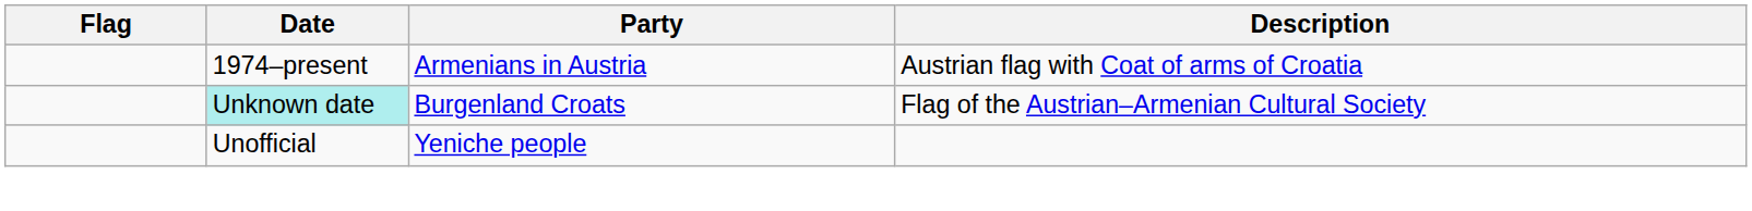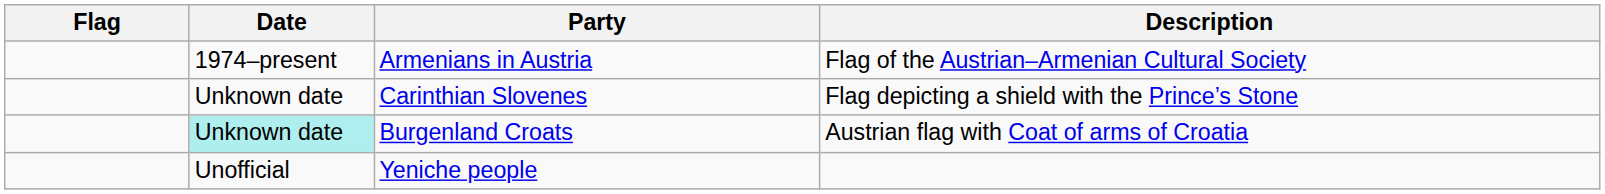 <table class="wikitable">
 <tr>
 <th scope="col" style="width:120px;">Flag</th>
 <th scope="col" style="width:120px;">Date</th>
 <th scope="col" style="width:300px;">Party</th>
 <th scope="col" style="width:530px;">Description</th>
 </tr>
 <tr>
 <td></td>
 <td>1974–present</td>
 <td><a href='#'>Armenians in Austria</a></td>
-<td>Austrian flag with <a href='#'>Coat of arms of Croatia</a></td>
+<td>Flag of the <a href='#'>Austrian–Armenian Cultural Society</a></td>
+</tr>
+<tr>
+<td></td>
+<td>Unknown date</td>
+<td><a href='#'>Carinthian Slovenes</a></td>
+<td>Flag depicting a shield with the <a href='#'>Prince’s Stone</a></td>
 </tr>
 <tr>
 <td></td>
 <td style="background: paleturquoise;">Unknown date</td>
 <td><a href='#'>Burgenland Croats</a></td>
-<td>Flag of the <a href='#'>Austrian–Armenian Cultural Society</a></td>
+<td>Austrian flag with <a href='#'>Coat of arms of Croatia</a></td>
 </tr>
 <tr>
 <td></td>
 <td>Unofficial</td>
 <td><a href='#'>Yeniche people</a></td>
 <td></td>
 </tr>
 </table>
